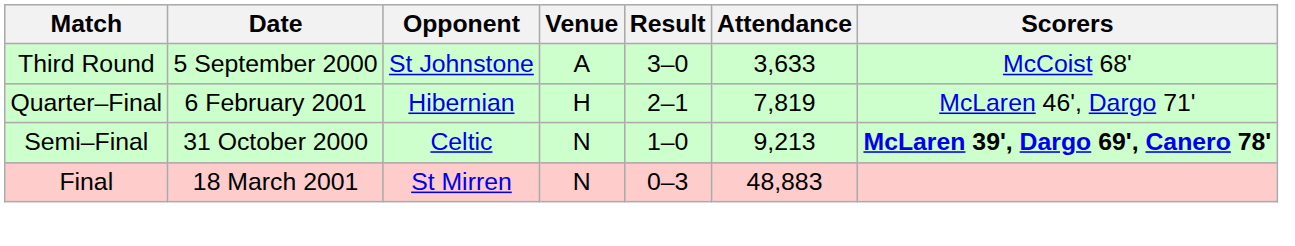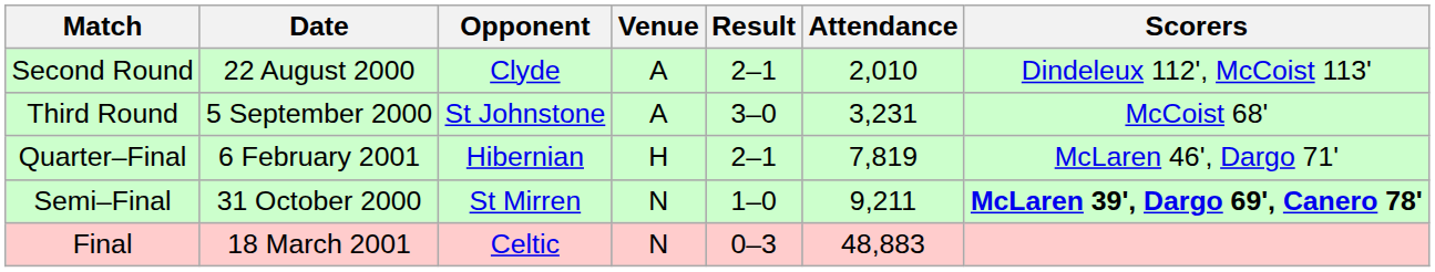 <table class="wikitable" style="font-size:100%; text-align:center">
 <tr>
 <th>Match</th>
 <th>Date</th>
 <th>Opponent</th>
 <th>Venue</th>
 <th>Result</th>
 <th>Attendance</th>
 <th>Scorers</th>
 </tr>
 <tr style="background: #CCFFCC;">
+<td>Second Round</td>
+<td>22 August 2000</td>
+<td><a href='#'>Clyde</a></td>
+<td>A</td>
+<td>2–1</td>
+<td>2,010</td>
+<td><a href='#'>Dindeleux</a> 112', <a href='#'>McCoist</a> 113'</td>
+</tr>
+<tr style="background: #CCFFCC;">
 <td>Third Round</td>
 <td>5 September 2000</td>
 <td><a href='#'>St Johnstone</a></td>
 <td>A</td>
 <td>3–0</td>
-<td>3,633</td>
+<td>3,231</td>
 <td><a href='#'>McCoist</a> 68'</td>
 </tr>
 <tr style="background: #CCFFCC;">
 <td>Quarter–Final</td>
 <td>6 February 2001</td>
 <td><a href='#'>Hibernian</a></td>
 <td>H</td>
 <td>2–1</td>
 <td>7,819</td>
 <td><a href='#'>McLaren</a> 46', <a href='#'>Dargo</a> 71'</td>
 </tr>
 <tr style="background: #CCFFCC;">
 <td>Semi–Final</td>
 <td>31 October 2000</td>
-<td><a href='#'>Celtic</a></td>
+<td><a href='#'>St Mirren</a></td>
 <td>N</td>
 <td>1–0</td>
-<td>9,213</td>
+<td>9,211</td>
 <td><strong><a href='#'>McLaren</a> 39', <a href='#'>Dargo</a> 69', <a href='#'>Canero</a> 78'</strong></td>
 </tr>
 <tr style="background: #FFCCCC;">
 <td>Final</td>
 <td>18 March 2001</td>
-<td><a href='#'>St Mirren</a></td>
+<td><a href='#'>Celtic</a></td>
 <td>N</td>
 <td>0–3</td>
 <td>48,883</td>
 <td></td>
 </tr>
 </table>
